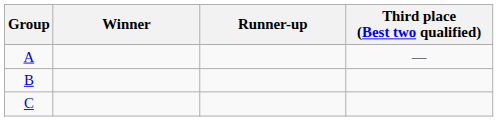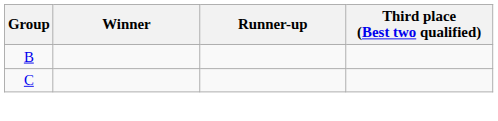 <table class=wikitable>
 <tr>
 <th>Group</th>
 <th width=150>Winner</th>
 <th width=150>Runner-up</th>
 <th width=150>Third place<br>(<a href='#'>Best two</a> qualified)</th>
-</tr>
-<tr>
-<td align=center><a href='#'>A</a></td>
-<td></td>
-<td></td>
-<td align=center>—</td>
 </tr>
 <tr>
 <td align=center><a href='#'>B</a></td>
 <td></td>
 <td></td>
 <td></td>
 </tr>
 <tr>
 <td align=center><a href='#'>C</a></td>
 <td></td>
 <td></td>
 <td></td>
 </tr>
 </table>
